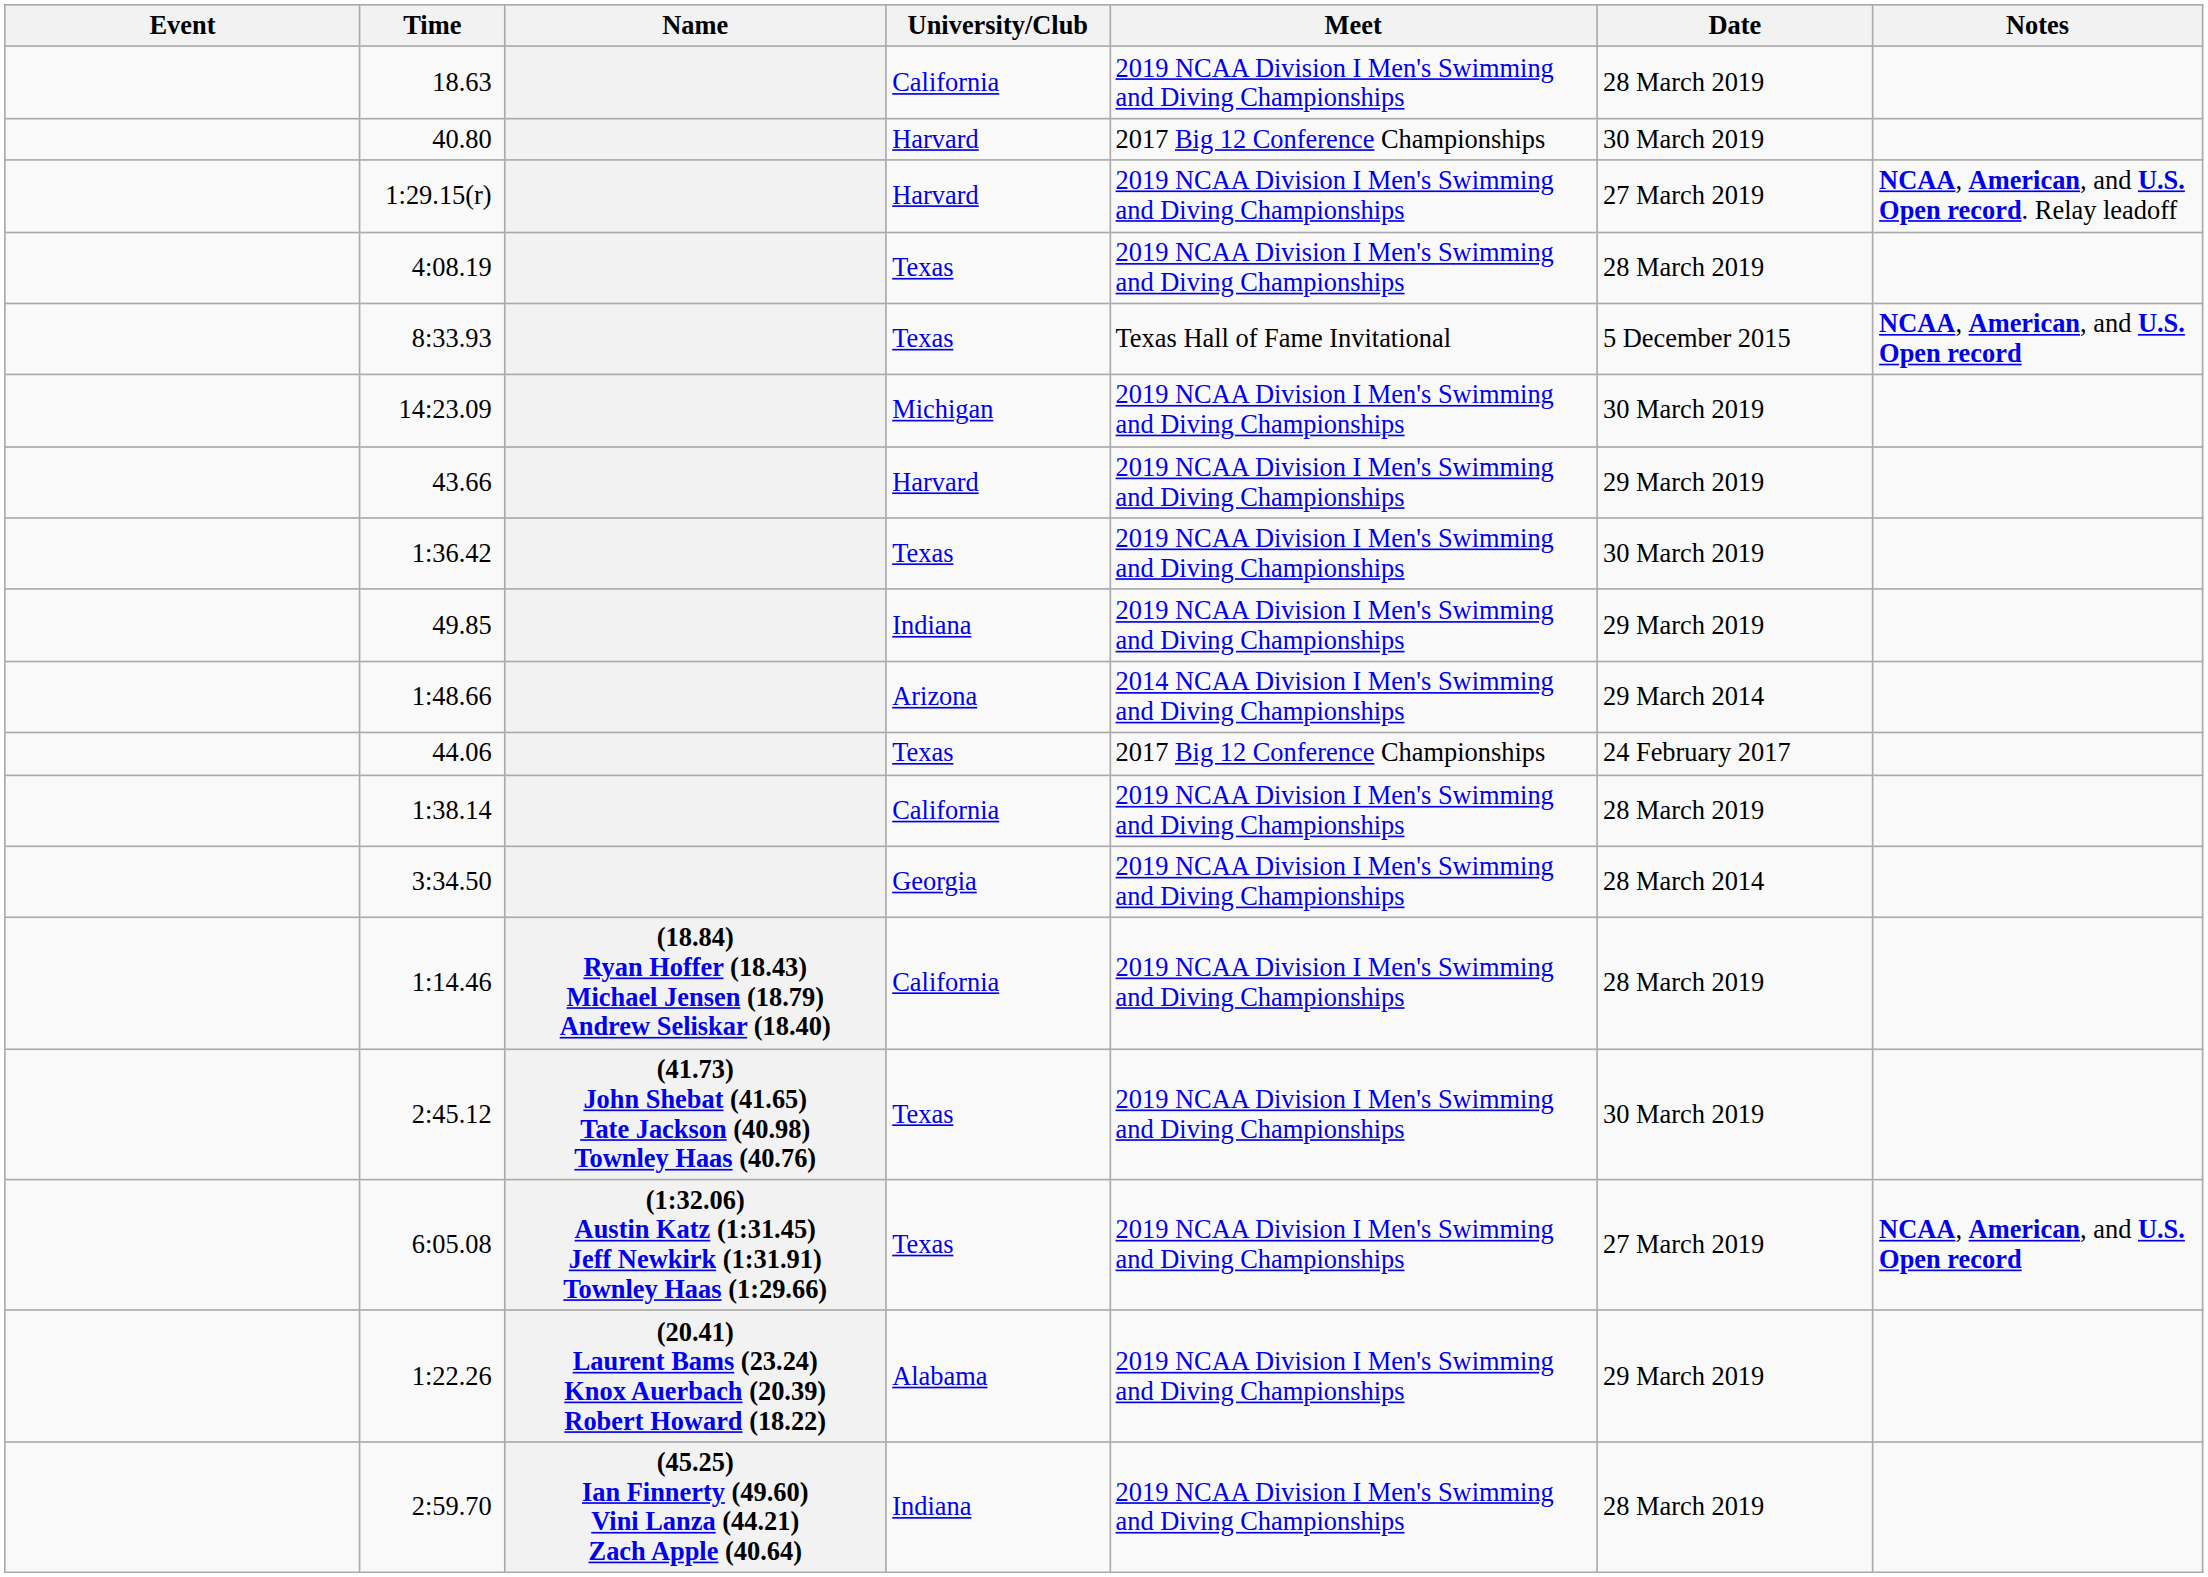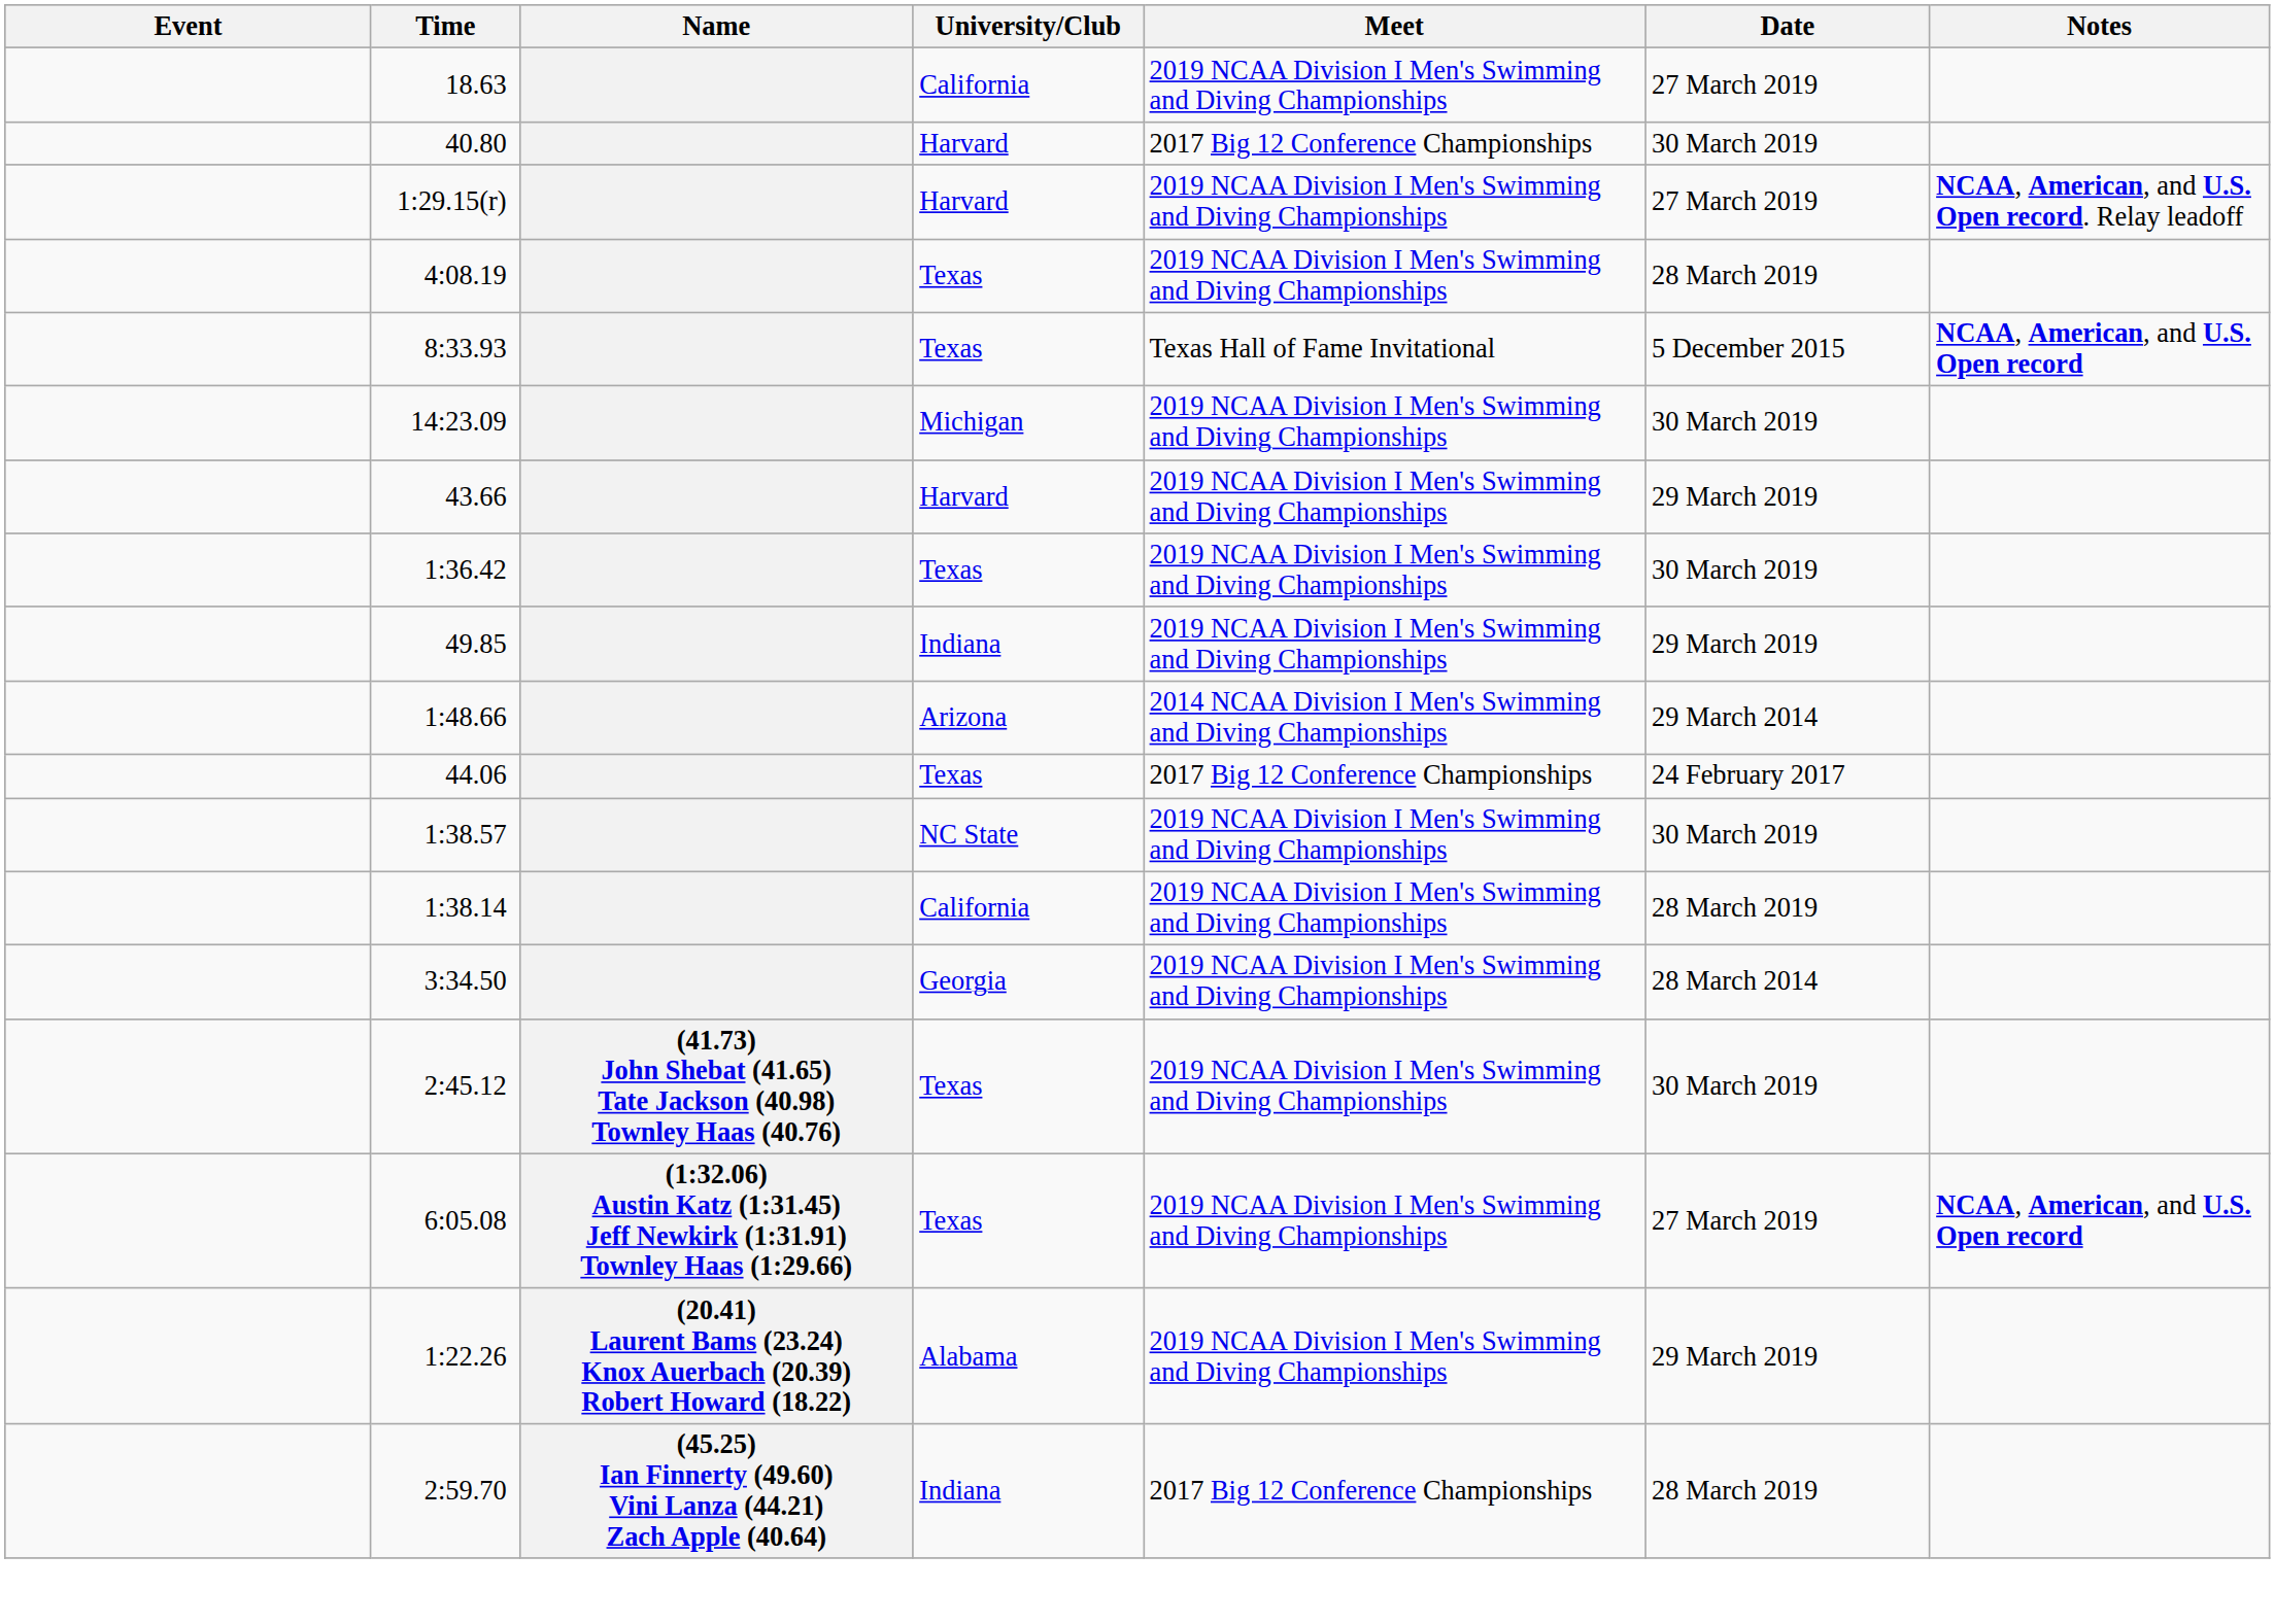 <table class="wikitable sortable plainrowheaders">
 <tr>
 <th scope="col" style="width:13em">Event</th>
 <th scope="col" class=unsortable style="width:5em">Time</th>
 <th scope="col" style="width:14em">Name</th>
 <th scope="col" style="width:8em">University/Club</th>
 <th scope="col" style="width:18em">Meet</th>
 <th scope="col" style="width:10em">Date</th>
 <th scope="col" style="width:12em">Notes</th>
 </tr>
 <tr>
 <td></td>
 <td align=right>18.63 </td>
 <th scope="row"></th>
 <td><a href='#'>California</a></td>
 <td><a href='#'>2019 NCAA Division I Men's Swimming and Diving Championships</a></td>
-<td>28 March 2019</td>
+<td>27 March 2019</td>
 <td></td>
 </tr>
 <tr>
 <td></td>
 <td align=right>40.80 </td>
 <th scope="row"></th>
 <td><a href='#'>Harvard</a></td>
 <td>2017 <a href='#'>Big 12 Conference</a> Championships</td>
 <td>30 March 2019</td>
 <td></td>
 </tr>
 <tr>
 <td></td>
 <td align=right>1:29.15(r) </td>
 <th scope="row"></th>
 <td><a href='#'>Harvard</a></td>
 <td><a href='#'>2019 NCAA Division I Men's Swimming and Diving Championships</a></td>
 <td>27 March 2019</td>
 <td><strong><a href='#'>NCAA</a></strong>, <strong><a href='#'>American</a></strong>, and <strong><a href='#'>U.S. Open record</a></strong>. Relay leadoff</td>
 </tr>
 <tr>
 <td></td>
 <td align=right>4:08.19 </td>
 <th scope="row"></th>
 <td><a href='#'>Texas</a></td>
 <td><a href='#'>2019 NCAA Division I Men's Swimming and Diving Championships</a></td>
 <td>28 March 2019</td>
 <td></td>
 </tr>
 <tr>
 <td></td>
 <td align=right>8:33.93 </td>
 <th scope="row"></th>
 <td><a href='#'>Texas</a></td>
 <td>Texas Hall of Fame Invitational</td>
 <td>5 December 2015</td>
 <td><strong><a href='#'>NCAA</a></strong>, <strong><a href='#'>American</a></strong>, and <strong><a href='#'>U.S. Open record</a></strong></td>
 </tr>
 <tr>
 <td></td>
 <td align=right>14:23.09 </td>
 <th scope="row"></th>
 <td><a href='#'>Michigan</a></td>
 <td><a href='#'>2019 NCAA Division I Men's Swimming and Diving Championships</a></td>
 <td>30 March 2019</td>
 <td></td>
 </tr>
 <tr>
 <td></td>
 <td align=right>43.66 </td>
 <th scope="row"></th>
 <td><a href='#'>Harvard</a></td>
 <td><a href='#'>2019 NCAA Division I Men's Swimming and Diving Championships</a></td>
 <td>29 March 2019</td>
 <td></td>
 </tr>
 <tr>
 <td></td>
 <td align=right>1:36.42 </td>
 <th scope="row"></th>
 <td><a href='#'>Texas</a></td>
 <td><a href='#'>2019 NCAA Division I Men's Swimming and Diving Championships</a></td>
 <td>30 March 2019</td>
 <td></td>
 </tr>
 <tr>
 <td></td>
 <td align=right>49.85 </td>
 <th scope="row"></th>
 <td><a href='#'>Indiana</a></td>
 <td><a href='#'>2019 NCAA Division I Men's Swimming and Diving Championships</a></td>
 <td>29 March 2019</td>
 <td></td>
 </tr>
 <tr>
 <td></td>
 <td align=right>1:48.66 </td>
 <th scope="row"></th>
 <td><a href='#'>Arizona</a></td>
 <td><a href='#'>2014 NCAA Division I Men's Swimming and Diving Championships</a></td>
 <td>29 March 2014</td>
 <td></td>
 </tr>
 <tr>
 <td></td>
 <td align=right>44.06 </td>
 <th scope="row"></th>
 <td><a href='#'>Texas</a></td>
 <td>2017 <a href='#'>Big 12 Conference</a> Championships</td>
 <td>24 February 2017</td>
 <td></td>
 </tr>
 <tr>
 <td></td>
+<td align=right>1:38.57 </td>
+<th scope="row"></th>
+<td><a href='#'>NC State</a></td>
+<td><a href='#'>2019 NCAA Division I Men's Swimming and Diving Championships</a></td>
+<td>30 March 2019</td>
+<td></td>
+</tr>
+<tr>
+<td></td>
 <td align=right>1:38.14 </td>
 <th scope="row"></th>
 <td><a href='#'>California</a></td>
 <td><a href='#'>2019 NCAA Division I Men's Swimming and Diving Championships</a></td>
 <td>28 March 2019</td>
 <td></td>
 </tr>
 <tr>
 <td></td>
 <td align=right>3:34.50 </td>
 <th scope="row"></th>
 <td><a href='#'>Georgia</a></td>
 <td><a href='#'>2019 NCAA Division I Men's Swimming and Diving Championships</a></td>
 <td>28 March 2014</td>
-<td></td>
-</tr>
-<tr>
-<td></td>
-<td align=right>1:14.46 </td>
-<th scope="row"> (18.84)<br><a href='#'>Ryan Hoffer</a> (18.43)<br><a href='#'>Michael Jensen</a> (18.79)<br><a href='#'>Andrew Seliskar</a> (18.40)</th>
-<td><a href='#'>California</a></td>
-<td><a href='#'>2019 NCAA Division I Men's Swimming and Diving Championships</a></td>
-<td>28 March 2019</td>
 <td></td>
 </tr>
 <tr>
 <td></td>
 <td align=right>2:45.12 </td>
 <th scope="row"> (41.73)<br><a href='#'>John Shebat</a> (41.65)<br><a href='#'>Tate Jackson</a> (40.98)<br><a href='#'>Townley Haas</a> (40.76)</th>
 <td><a href='#'>Texas</a></td>
 <td><a href='#'>2019 NCAA Division I Men's Swimming and Diving Championships</a></td>
 <td>30 March 2019</td>
 <td></td>
 </tr>
 <tr>
 <td></td>
 <td align=right>6:05.08 </td>
 <th scope="row"> (1:32.06)<br><a href='#'>Austin Katz</a> (1:31.45) <br><a href='#'>Jeff Newkirk</a> (1:31.91)<br><a href='#'>Townley Haas</a> (1:29.66)</th>
 <td><a href='#'>Texas</a></td>
 <td><a href='#'>2019 NCAA Division I Men's Swimming and Diving Championships</a></td>
 <td>27 March 2019</td>
 <td><strong><a href='#'>NCAA</a></strong>, <strong><a href='#'>American</a></strong>, and <strong><a href='#'>U.S. Open record</a></strong></td>
 </tr>
 <tr>
 <td></td>
 <td align=right>1:22.26 </td>
 <th scope="row"> (20.41)<br><a href='#'>Laurent Bams</a> (23.24) <br><a href='#'>Knox Auerbach</a> (20.39)<br><a href='#'>Robert Howard</a> (18.22)</th>
 <td><a href='#'>Alabama</a></td>
 <td><a href='#'>2019 NCAA Division I Men's Swimming and Diving Championships</a></td>
 <td>29 March 2019</td>
 <td></td>
 </tr>
 <tr>
 <td></td>
 <td align=right>2:59.70 </td>
 <th scope="row"> (45.25)<br><a href='#'>Ian Finnerty</a> (49.60) <br><a href='#'>Vini Lanza</a> (44.21)<br><a href='#'>Zach Apple</a> (40.64)</th>
 <td><a href='#'>Indiana</a></td>
-<td><a href='#'>2019 NCAA Division I Men's Swimming and Diving Championships</a></td>
+<td>2017 <a href='#'>Big 12 Conference</a> Championships</td>
 <td>28 March 2019</td>
 <td></td>
 </tr>
 </table>
